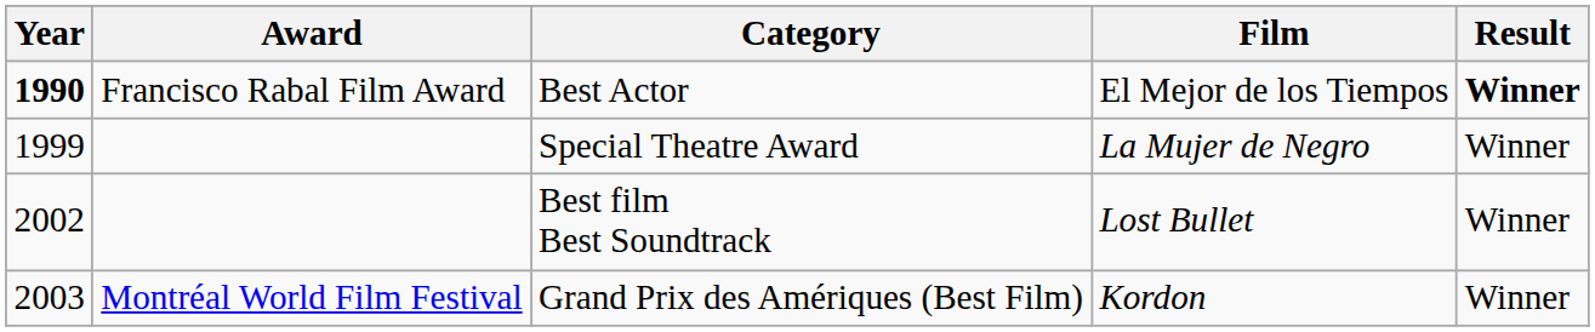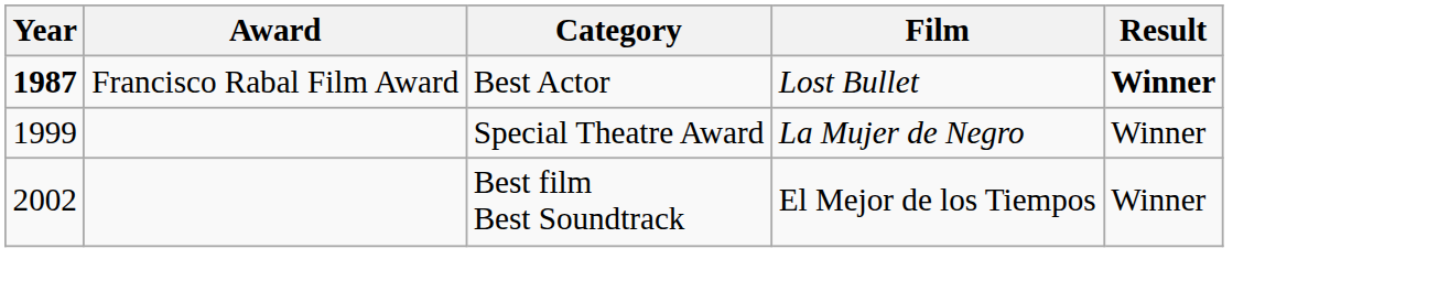 <table class="wikitable">
 <tr>
 <th>Year</th>
 <th>Award</th>
 <th>Category</th>
 <th>Film</th>
 <th>Result</th>
 </tr>
 <tr>
-<td><strong>1990</strong></td>
+<td><strong>1987</strong></td>
 <td>Francisco Rabal Film Award</td>
 <td>Best Actor</td>
-<td>El Mejor de los Tiempos </td>
+<td><em>Lost Bullet</em> </td>
 <td><strong>Winner</strong></td>
 </tr>
 <tr>
 <td>1999</td>
 <td></td>
 <td>Special Theatre Award</td>
 <td><em>La Mujer de Negro</em></td>
 <td>Winner</td>
 </tr>
 <tr>
 <td>2002</td>
 <td></td>
 <td>Best film<br>Best Soundtrack</td>
-<td><em>Lost Bullet</em> </td>
-<td>Winner</td>
-</tr>
-<tr>
-<td>2003</td>
-<td><a href='#'>Montréal World Film Festival</a></td>
-<td>Grand Prix des Amériques (Best Film)</td>
-<td><em>Kordon</em> </td>
+<td>El Mejor de los Tiempos </td>
 <td>Winner</td>
 </tr>
 </table>
